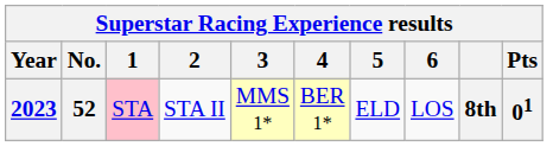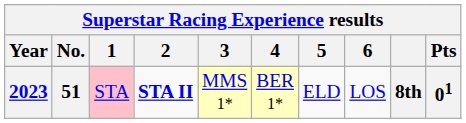 <table class="wikitable" style="text-align:center">
 <tr>
 <th colspan=10><a href='#'>Superstar Racing Experience</a> results</th>
 </tr>
 <tr>
 <th>Year</th>
 <th>No.</th>
 <th>1</th>
 <th>2</th>
 <th>3</th>
 <th>4</th>
 <th>5</th>
 <th>6</th>
 <th></th>
 <th>Pts</th>
 </tr>
 <tr>
 <th><a href='#'>2023</a></th>
-<th>52</th>
+<th>51</th>
 <td style="background: pink;"><a href='#'>STA</a></td>
-<td><a href='#'>STA II</a></td>
+<td><strong><a href='#'>STA II</a></strong></td>
 <td style="background:#FFFFBF;"><a href='#'>MMS</a><br><small>1*</small></td>
 <td style="background:#FFFFBF;"><a href='#'>BER</a><br><small>1*</small></td>
 <td><a href='#'>ELD</a></td>
 <td><a href='#'>LOS</a></td>
 <th>8th</th>
 <th>0<sup>1</sup></th>
 </tr>
 </table>
